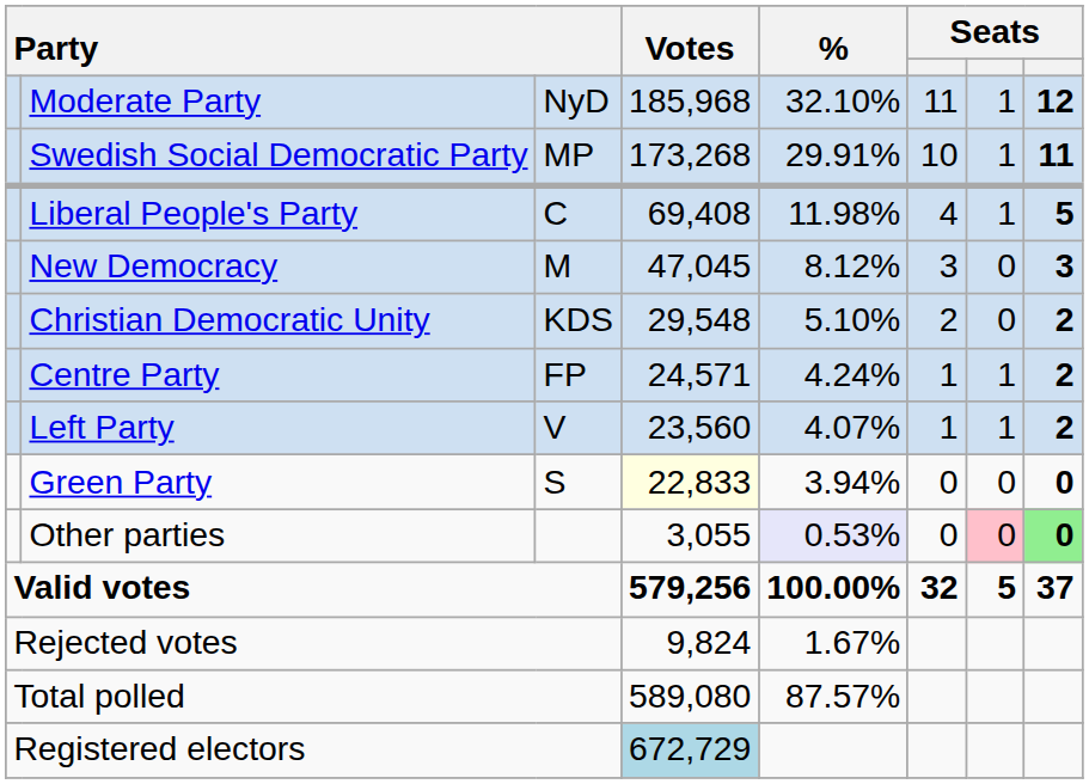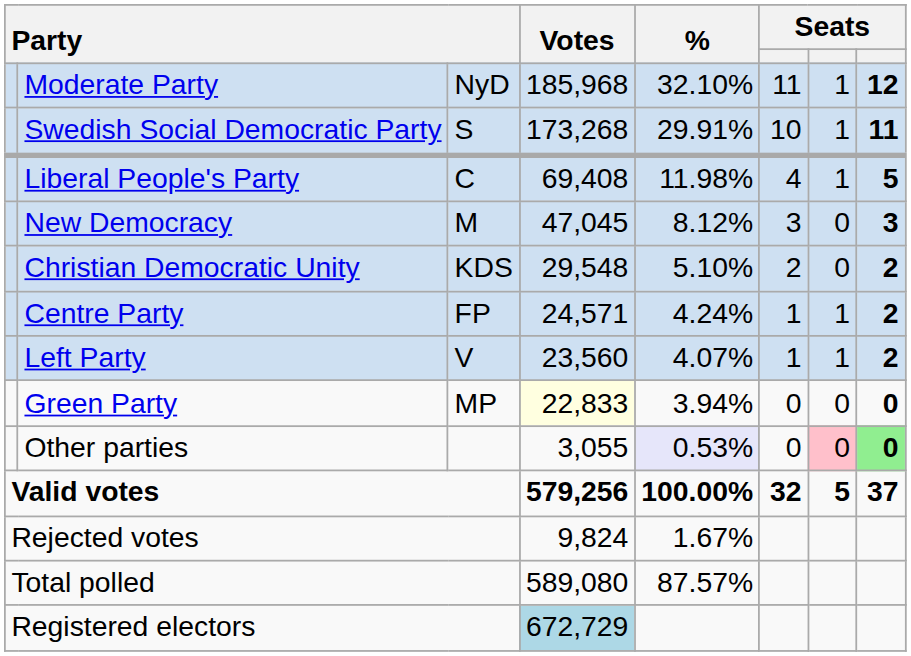 <table class="wikitable" border="1" style="text-align:right;">
 <tr>
 <th style="text-align:left;" valign=bottom rowspan=2 colspan=3>Party</th>
 <th align=center valign=bottom rowspan=2 width="50">Votes</th>
 <th align=center valign=bottom rowspan=2 width="50">%</th>
 <th colspan=3>Seats</th>
 </tr>
 <tr>
 <th align=center valign=bottom width="20"><small></small></th>
 <th align=center valign=bottom width="20"><small><a href='#'></a></small></th>
 <th align=center valign=bottom width="20"><small></small></th>
 </tr>
 <tr style="background:#CEE0F2;">
 <td></td>
 <td align=left><a href='#'>Moderate Party</a></td>
 <td align=left>NyD</td>
 <td>185,968</td>
 <td>32.10%</td>
 <td>11</td>
 <td>1</td>
 <td><strong>12</strong></td>
 </tr>
 <tr style="background:#CEE0F2;">
 <td></td>
 <td align=left style="white-space: nowrap;"><a href='#'>Swedish Social Democratic Party</a></td>
-<td align=left>MP</td>
+<td align=left>S</td>
 <td>173,268</td>
 <td>29.91%</td>
 <td>10</td>
 <td>1</td>
 <td><strong>11</strong></td>
 </tr>
 <tr style="background:#CEE0F2; border-top:3px solid darkgray;">
 <td></td>
 <td align=left><a href='#'>Liberal People's Party</a></td>
 <td align=left>C</td>
 <td>69,408</td>
 <td>11.98%</td>
 <td>4</td>
 <td>1</td>
 <td><strong>5</strong></td>
 </tr>
 <tr style="background:#CEE0F2;">
 <td></td>
 <td align=left><a href='#'>New Democracy</a></td>
 <td align=left>M</td>
 <td>47,045</td>
 <td>8.12%</td>
 <td>3</td>
 <td>0</td>
 <td><strong>3</strong></td>
 </tr>
 <tr style="background:#CEE0F2;">
 <td></td>
 <td align=left><a href='#'>Christian Democratic Unity</a></td>
 <td align=left>KDS</td>
 <td>29,548</td>
 <td>5.10%</td>
 <td>2</td>
 <td>0</td>
 <td><strong>2</strong></td>
 </tr>
 <tr style="background:#CEE0F2;">
 <td></td>
 <td align=left><a href='#'>Centre Party</a></td>
 <td align=left>FP</td>
 <td>24,571</td>
 <td>4.24%</td>
 <td>1</td>
 <td>1</td>
 <td><strong>2</strong></td>
 </tr>
 <tr style="background:#CEE0F2;">
 <td></td>
 <td align=left><a href='#'>Left Party</a></td>
 <td align=left>V</td>
 <td>23,560</td>
 <td>4.07%</td>
 <td>1</td>
 <td>1</td>
 <td><strong>2</strong></td>
 </tr>
 <tr>
 <td></td>
 <td align=left><a href='#'>Green Party</a></td>
-<td align=left>S</td>
+<td align=left>MP</td>
 <td style="background: lightyellow;">22,833</td>
 <td>3.94%</td>
 <td>0</td>
 <td>0</td>
 <td><strong>0</strong></td>
 </tr>
 <tr>
 <td></td>
 <td align=left>Other parties</td>
 <td></td>
 <td>3,055</td>
 <td style="background: lavender;">0.53%</td>
 <td>0</td>
 <td style="background: pink;">0</td>
 <td style="background: lightgreen;"><strong>0</strong></td>
 </tr>
 <tr style="font-weight:bold">
 <td align=left colspan=3>Valid votes</td>
 <td>579,256</td>
 <td>100.00%</td>
 <td>32</td>
 <td>5</td>
 <td>37</td>
 </tr>
 <tr>
 <td align=left colspan=3>Rejected votes</td>
 <td>9,824</td>
 <td>1.67%</td>
 <td></td>
 <td></td>
 <td></td>
 </tr>
 <tr>
 <td align=left colspan=3>Total polled</td>
 <td>589,080</td>
 <td>87.57%</td>
 <td></td>
 <td></td>
 <td></td>
 </tr>
 <tr>
 <td align=left colspan=3>Registered electors</td>
 <td style="background: lightblue;">672,729</td>
 <td></td>
 <td></td>
 <td></td>
 <td></td>
 </tr>
 </table>
